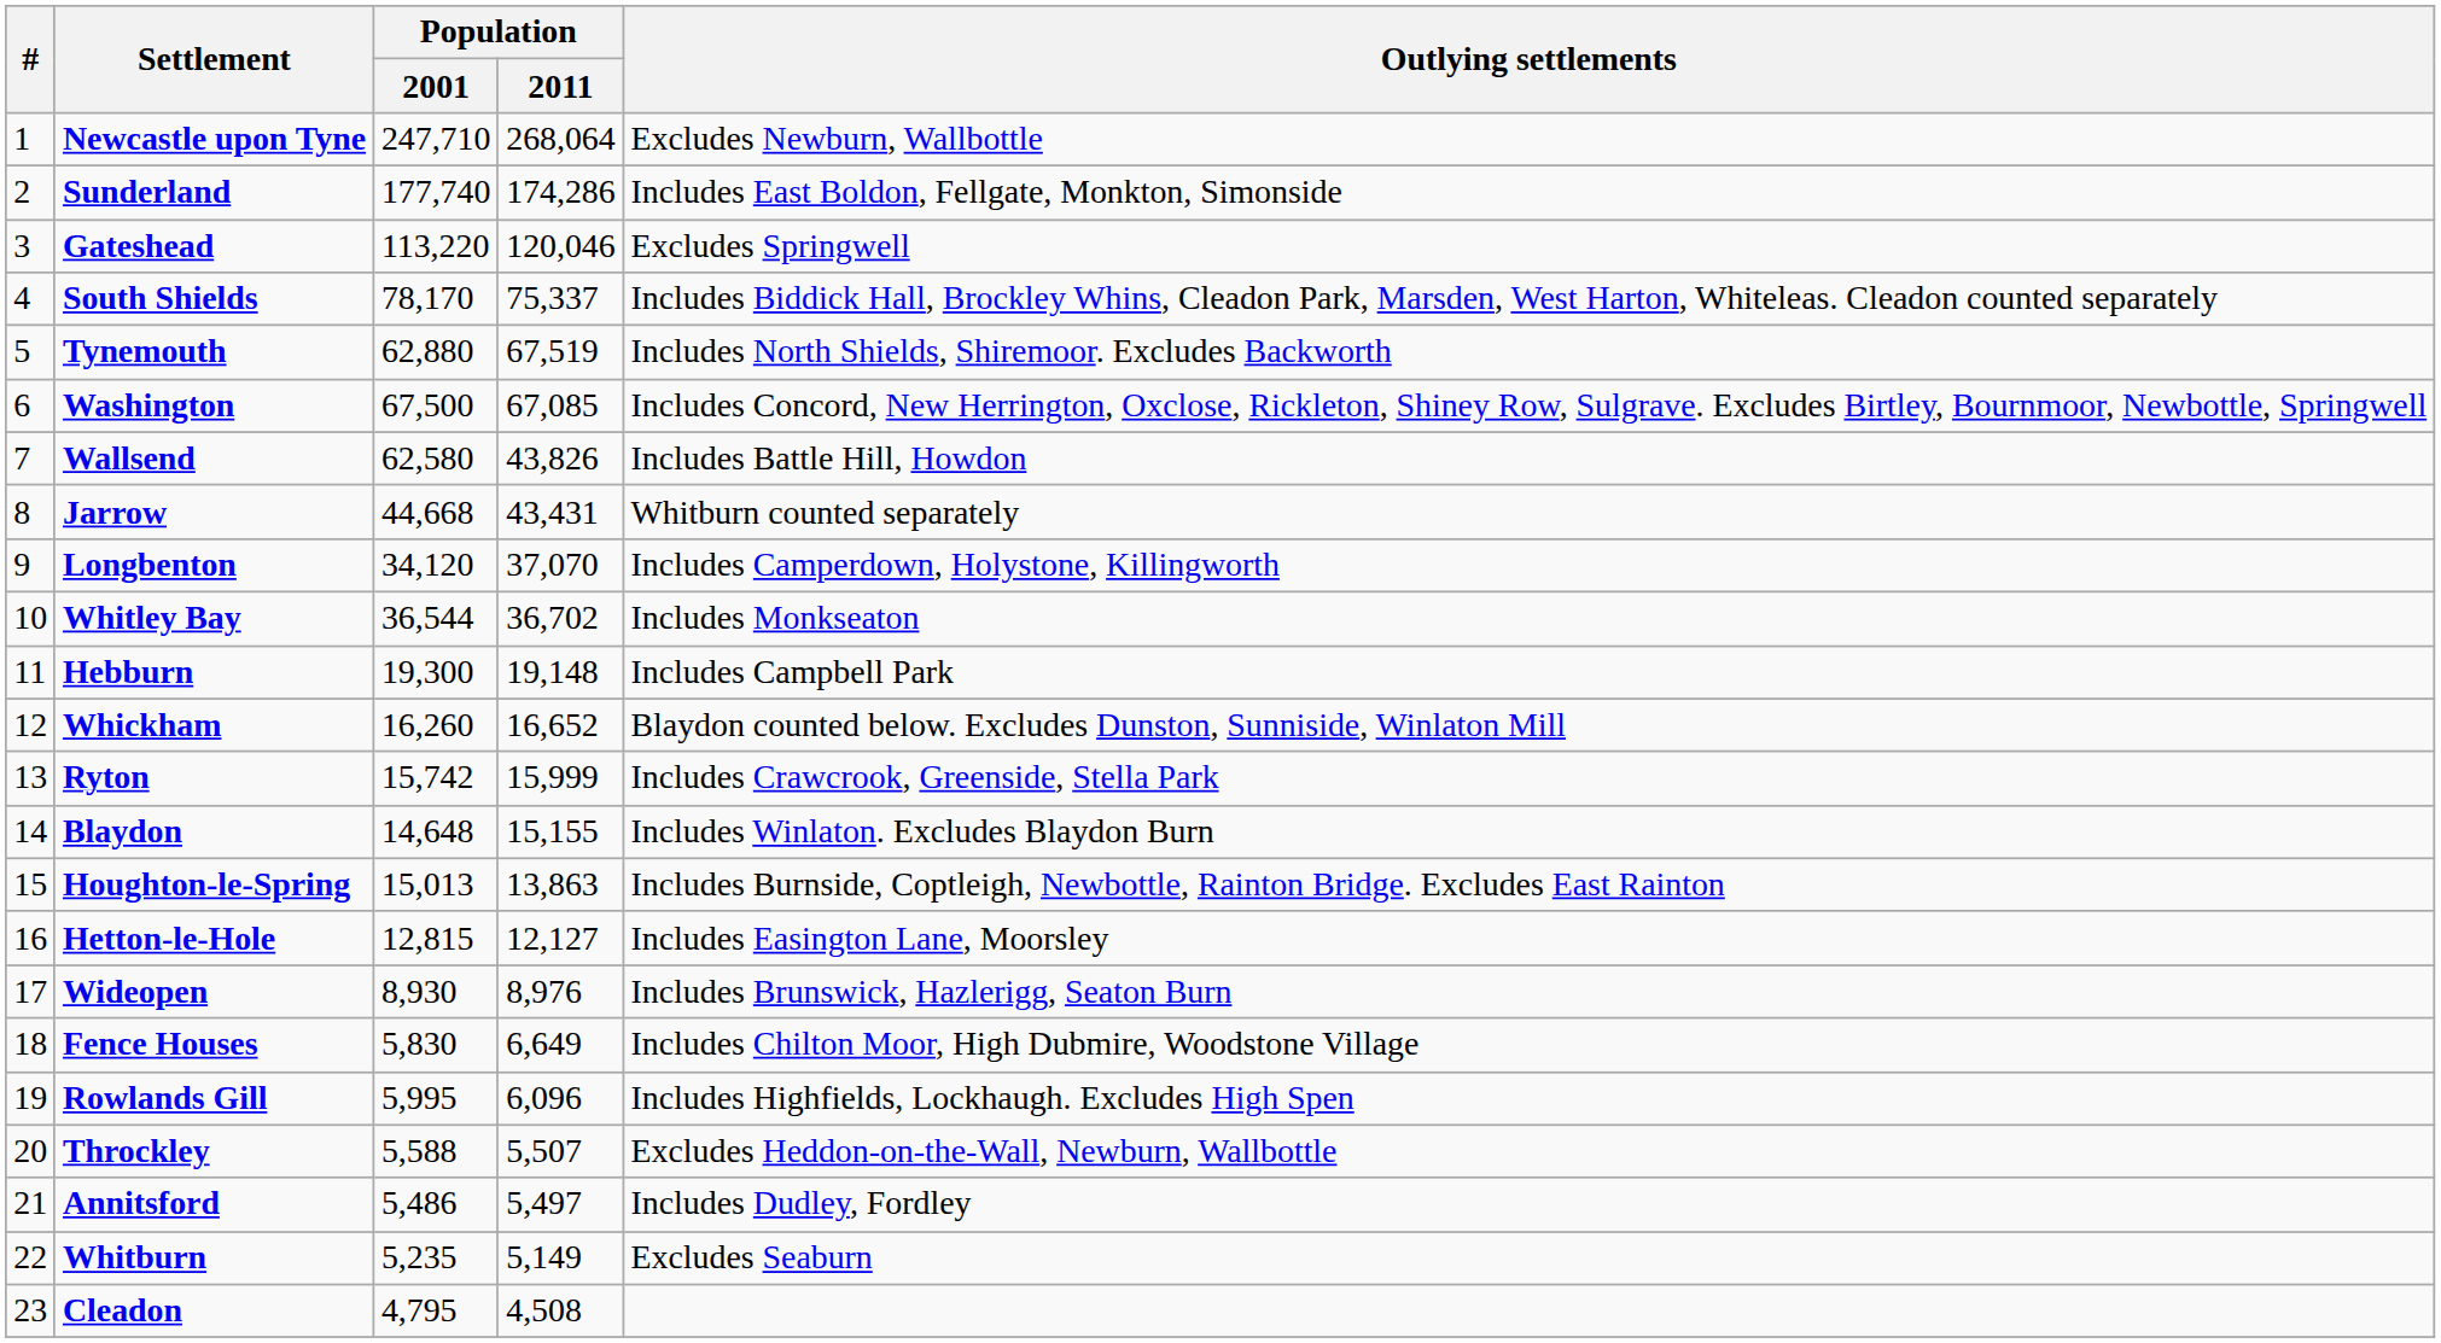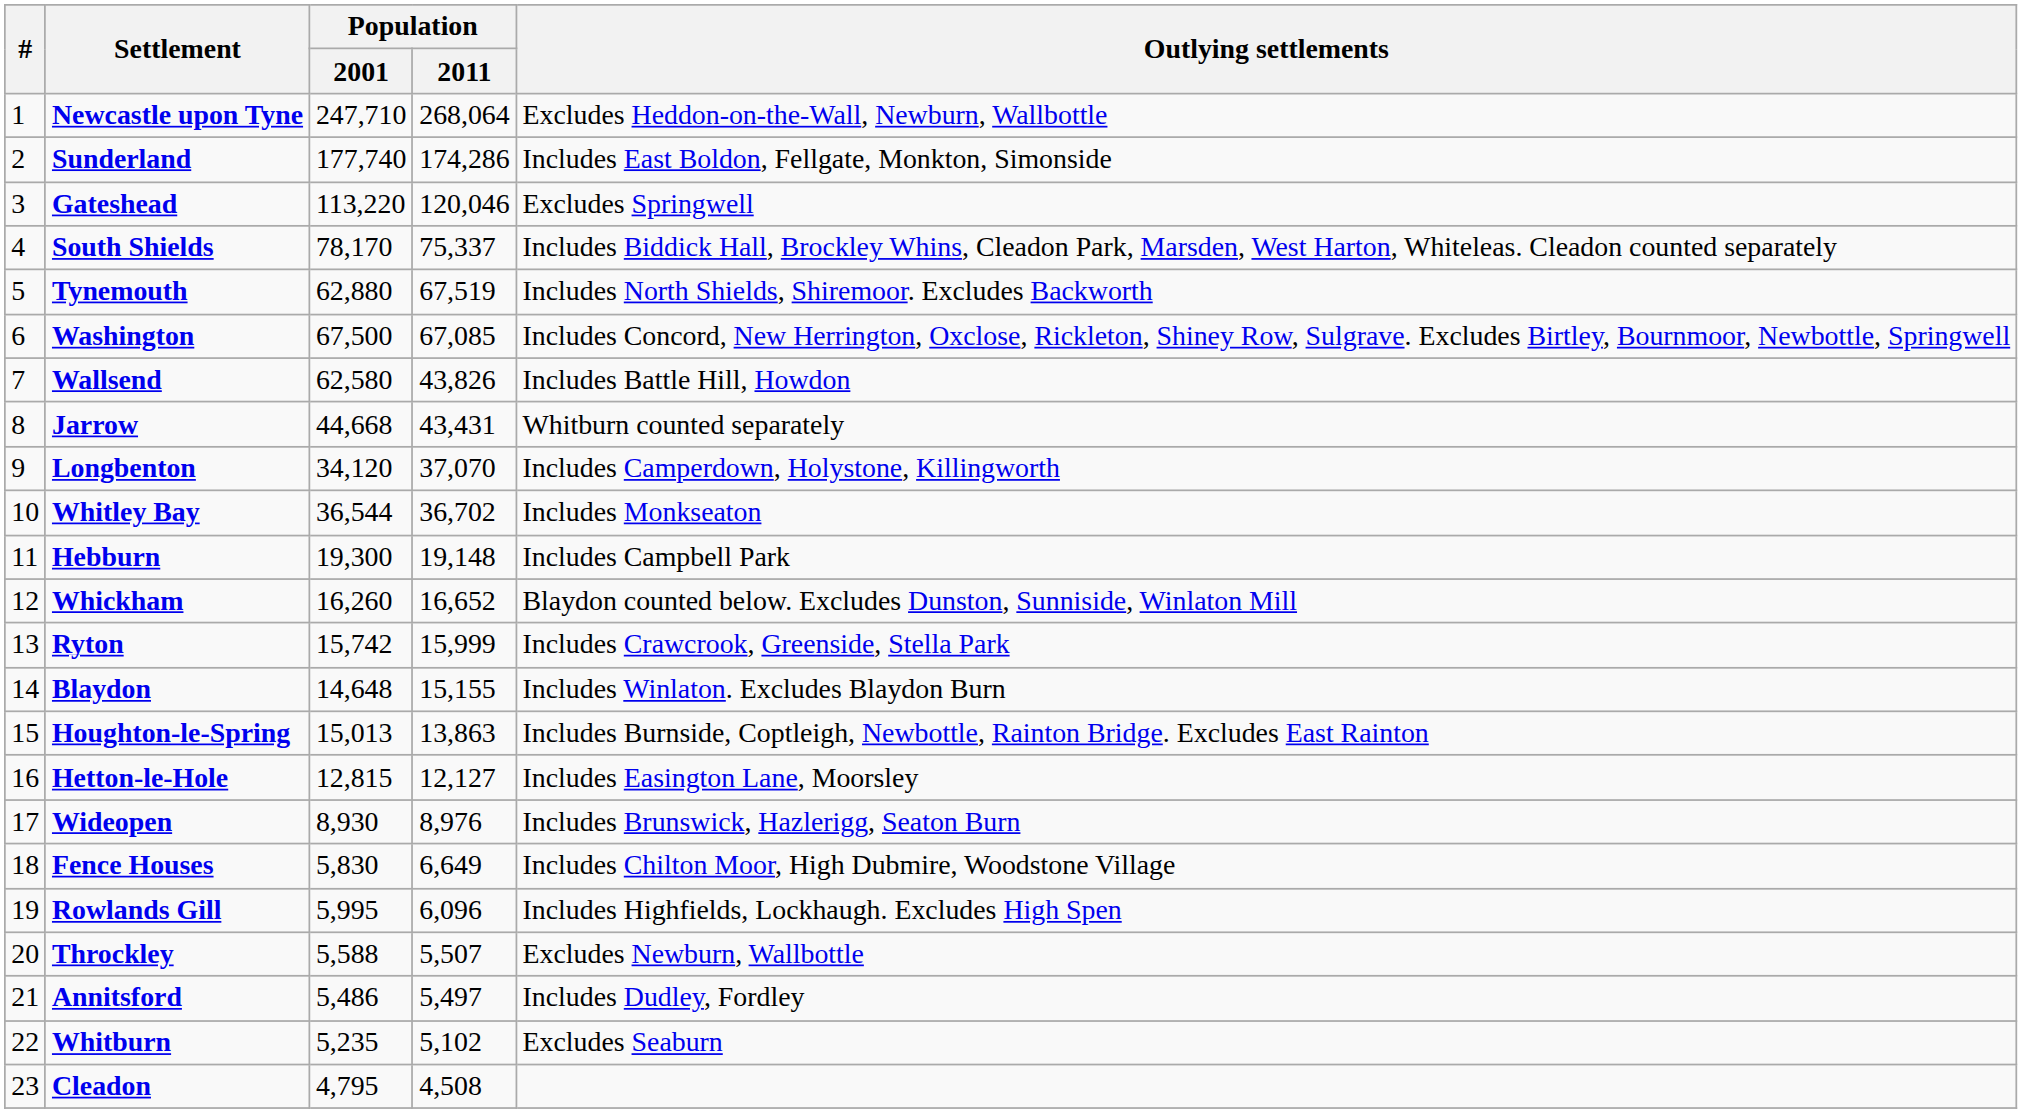 <table class="wikitable sortable">
 <tr>
 <th rowspan="2">#</th>
 <th rowspan="2">Settlement</th>
 <th colspan="2">Population<strong></strong></th>
 <th rowspan="2"  class="unsortable"><strong>Outlying settlements</strong></th>
 </tr>
 <tr>
 <th>2001</th>
 <th><strong>2011</strong></th>
 </tr>
 <tr>
 <td>1</td>
 <td><strong><a href='#'>Newcastle upon Tyne</a></strong></td>
 <td>247,710</td>
 <td>268,064</td>
-<td>Excludes <a href='#'>Newburn</a>, <a href='#'>Wallbottle</a></td>
+<td>Excludes <a href='#'>Heddon-on-the-Wall</a>, <a href='#'>Newburn</a>, <a href='#'>Wallbottle</a></td>
 </tr>
 <tr>
 <td>2</td>
 <td><strong><a href='#'>Sunderland</a></strong></td>
 <td>177,740</td>
 <td>174,286</td>
 <td>Includes <a href='#'>East Boldon</a>, Fellgate, Monkton, Simonside</td>
 </tr>
 <tr>
 <td>3</td>
 <td><strong><a href='#'>Gateshead</a></strong></td>
 <td>113,220</td>
 <td>120,046</td>
 <td>Excludes <a href='#'>Springwell</a></td>
 </tr>
 <tr>
 <td>4</td>
 <td><strong><a href='#'>South Shields</a></strong></td>
 <td>78,170</td>
 <td>75,337</td>
 <td>Includes <a href='#'>Biddick Hall</a>, <a href='#'>Brockley Whins</a>, Cleadon Park, <a href='#'>Marsden</a>, <a href='#'>West Harton</a>, Whiteleas. Cleadon counted separately</td>
 </tr>
 <tr>
 <td>5</td>
 <td><strong><a href='#'>Tynemouth</a></strong></td>
 <td>62,880</td>
 <td>67,519</td>
 <td>Includes <a href='#'>North Shields</a>, <a href='#'>Shiremoor</a>. Excludes <a href='#'>Backworth</a></td>
 </tr>
 <tr>
 <td>6</td>
 <td><strong><a href='#'>Washington</a></strong></td>
 <td>67,500</td>
 <td>67,085</td>
 <td>Includes Concord, <a href='#'>New Herrington</a>, <a href='#'>Oxclose</a>, <a href='#'>Rickleton</a>, <a href='#'>Shiney Row</a>, <a href='#'>Sulgrave</a>. Excludes <a href='#'>Birtley</a>, <a href='#'>Bournmoor</a>, <a href='#'>Newbottle</a>, <a href='#'>Springwell</a></td>
 </tr>
 <tr>
 <td>7</td>
 <td><strong><a href='#'>Wallsend</a></strong></td>
 <td>62,580</td>
 <td>43,826</td>
 <td>Includes Battle Hill, <a href='#'>Howdon</a></td>
 </tr>
 <tr>
 <td>8</td>
 <td><strong><a href='#'>Jarrow</a></strong></td>
 <td>44,668</td>
 <td>43,431</td>
 <td>Whitburn counted separately</td>
 </tr>
 <tr>
 <td>9</td>
 <td><strong><a href='#'>Longbenton</a></strong></td>
 <td>34,120</td>
 <td>37,070</td>
 <td>Includes <a href='#'>Camperdown</a>, <a href='#'>Holystone</a>, <a href='#'>Killingworth</a></td>
 </tr>
 <tr>
 <td>10</td>
 <td><strong><a href='#'>Whitley Bay</a></strong></td>
 <td>36,544</td>
 <td>36,702</td>
 <td>Includes <a href='#'>Monkseaton</a></td>
 </tr>
 <tr>
 <td>11</td>
 <td><strong><a href='#'>Hebburn</a></strong></td>
 <td>19,300</td>
 <td>19,148</td>
 <td>Includes Campbell Park</td>
 </tr>
 <tr>
 <td>12</td>
 <td><strong><a href='#'>Whickham</a></strong></td>
 <td>16,260</td>
 <td>16,652</td>
 <td>Blaydon counted below. Excludes <a href='#'>Dunston</a>, <a href='#'>Sunniside</a>, <a href='#'>Winlaton Mill</a></td>
 </tr>
 <tr>
 <td>13</td>
 <td><strong><a href='#'>Ryton</a></strong></td>
 <td>15,742</td>
 <td>15,999</td>
 <td>Includes <a href='#'>Crawcrook</a>, <a href='#'>Greenside</a>, <a href='#'>Stella Park</a></td>
 </tr>
 <tr>
 <td>14</td>
 <td><strong><a href='#'>Blaydon</a></strong></td>
 <td>14,648</td>
 <td>15,155</td>
 <td>Includes <a href='#'>Winlaton</a>. Excludes Blaydon Burn</td>
 </tr>
 <tr>
 <td>15</td>
 <td><strong><a href='#'>Houghton-le-Spring</a></strong></td>
 <td>15,013</td>
 <td>13,863</td>
 <td>Includes Burnside, Coptleigh, <a href='#'>Newbottle</a>, <a href='#'>Rainton Bridge</a>. Excludes <a href='#'>East Rainton</a></td>
 </tr>
 <tr>
 <td>16</td>
 <td><strong><a href='#'>Hetton-le-Hole</a></strong></td>
 <td>12,815</td>
 <td>12,127</td>
 <td>Includes <a href='#'>Easington Lane</a>, Moorsley</td>
 </tr>
 <tr>
 <td>17</td>
 <td><strong><a href='#'>Wideopen</a></strong></td>
 <td>8,930</td>
 <td>8,976</td>
 <td>Includes <a href='#'>Brunswick</a>, <a href='#'>Hazlerigg</a>, <a href='#'>Seaton Burn</a></td>
 </tr>
 <tr>
 <td>18</td>
 <td><strong><a href='#'>Fence Houses</a></strong></td>
 <td>5,830</td>
 <td>6,649</td>
 <td>Includes <a href='#'>Chilton Moor</a>, High Dubmire, Woodstone Village</td>
 </tr>
 <tr>
 <td>19</td>
 <td><strong><a href='#'>Rowlands Gill</a></strong></td>
 <td>5,995</td>
 <td>6,096</td>
 <td>Includes Highfields, Lockhaugh. Excludes <a href='#'>High Spen</a></td>
 </tr>
 <tr>
 <td>20</td>
 <td><strong><a href='#'>Throckley</a></strong></td>
 <td>5,588</td>
 <td>5,507</td>
-<td>Excludes <a href='#'>Heddon-on-the-Wall</a>, <a href='#'>Newburn</a>, <a href='#'>Wallbottle</a></td>
+<td>Excludes <a href='#'>Newburn</a>, <a href='#'>Wallbottle</a></td>
 </tr>
 <tr>
 <td>21</td>
 <td><strong><a href='#'>Annitsford</a></strong></td>
 <td>5,486</td>
 <td>5,497</td>
 <td>Includes <a href='#'>Dudley</a>, Fordley</td>
 </tr>
 <tr>
 <td>22</td>
 <td><strong><a href='#'>Whitburn</a></strong></td>
 <td>5,235</td>
-<td>5,149</td>
+<td>5,102</td>
 <td>Excludes <a href='#'>Seaburn</a></td>
 </tr>
 <tr>
 <td>23</td>
 <td><strong><a href='#'>Cleadon</a></strong></td>
 <td>4,795</td>
 <td>4,508</td>
 <td></td>
 </tr>
 </table>
